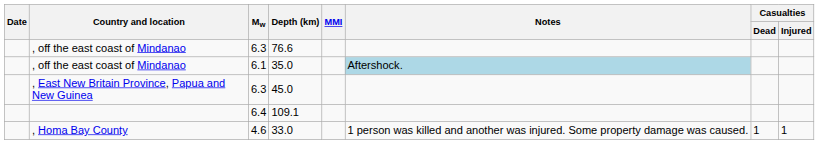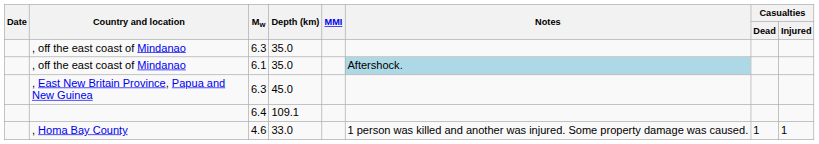 <table class="wikitable sortable sort-under" style="border:1px black; margin-left:1em;">
 <tr>
 <th rowspan="2"><small>Date</small></th>
 <th rowspan="2" style="width: 310px"><small>Country and location</small></th>
 <th rowspan="2"><small>M<sub>w</sub></small></th>
 <th rowspan="2"><small>Depth (km)</small></th>
 <th rowspan="2"><small><a href='#'>MMI</a></small></th>
 <th rowspan="2" class="unsortable"><small>Notes</small></th>
 <th colspan="2"><small>Casualties</small></th>
 </tr>
 <tr>
 <th><small>Dead</small></th>
 <th><small>Injured</small></th>
 </tr>
 <tr>
 <td></td>
 <td>, off the east coast of <a href='#'>Mindanao</a></td>
 <td>6.3</td>
-<td>76.6</td>
+<td>35.0</td>
 <td></td>
 <td></td>
 <td></td>
 <td></td>
 </tr>
 <tr>
 <td></td>
 <td>, off the east coast of <a href='#'>Mindanao</a></td>
 <td>6.1</td>
 <td>35.0</td>
 <td></td>
 <td style="background: lightblue;">Aftershock.</td>
 <td></td>
 <td></td>
 </tr>
 <tr>
 <td></td>
 <td>, <a href='#'>East New Britain Province</a>, <a href='#'>Papua and New Guinea</a></td>
 <td>6.3</td>
 <td>45.0</td>
 <td></td>
 <td></td>
 <td></td>
 <td></td>
 </tr>
 <tr>
 <td></td>
 <td></td>
 <td>6.4</td>
 <td>109.1</td>
 <td></td>
 <td></td>
 <td></td>
 <td></td>
 </tr>
 <tr>
 <td></td>
 <td>, <a href='#'>Homa Bay County</a></td>
 <td>4.6</td>
 <td>33.0</td>
 <td></td>
 <td>1 person was killed and another was injured. Some property damage was caused.</td>
 <td>1</td>
 <td>1</td>
 </tr>
 </table>
